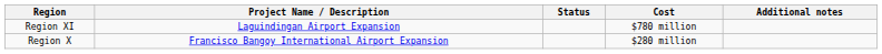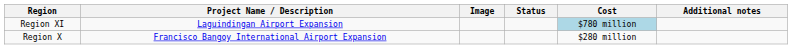 <table class="wikitable plainrowheaders" style="text-align:center; width:100%; margin:1em auto;">
 <tr>
 <th>Region</th>
 <th>Project Name / Description</th>
+<th>Image</th>
 <th>Status</th>
 <th>Cost</th>
 <th>Additional notes</th>
 </tr>
 <tr>
 <td>Region XI</td>
 <td><a href='#'>Laguindingan Airport Expansion</a></td>
 <td></td>
-<td>$780 million</td>
+<td></td>
+<td style="background: lightblue;">$780 million</td>
 <td></td>
 </tr>
 <tr>
 <td>Region X</td>
 <td><a href='#'>Francisco Bangoy International Airport Expansion</a></td>
 <td></td>
+<td></td>
 <td>$280 million</td>
 <td></td>
 </tr>
 </table>
